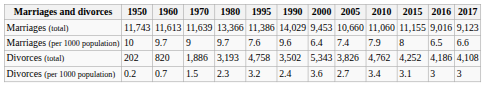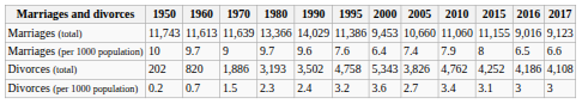 <table class="wikitable">
 <tr>
 <th>Marriages and divorces</th>
 <th>1950</th>
 <th>1960</th>
 <th>1970</th>
 <th>1980</th>
+<th>1990</th>
 <th>1995</th>
-<th>1990</th>
 <th>2000</th>
 <th>2005</th>
 <th>2010</th>
 <th>2015</th>
 <th>2016</th>
 <th>2017</th>
 </tr>
 <tr>
 <td>Marriages <small>(total)</small></td>
 <td>11,743</td>
 <td>11,613</td>
 <td>11,639</td>
 <td>13,366</td>
+<td>14,029</td>
 <td>11,386</td>
-<td>14,029</td>
 <td>9,453</td>
 <td>10,660</td>
 <td>11,060</td>
 <td>11,155</td>
 <td>9,016</td>
 <td>9,123</td>
 </tr>
 <tr>
 <td>Marriages <small>(per 1000 population)</small></td>
 <td>10</td>
 <td>9.7</td>
 <td>9</td>
 <td>9.7</td>
+<td>9.6</td>
 <td>7.6</td>
-<td>9.6</td>
 <td>6.4</td>
 <td>7.4</td>
 <td>7.9</td>
 <td>8</td>
 <td>6.5</td>
 <td>6.6</td>
 </tr>
 <tr>
 <td>Divorces <small>(total)</small></td>
 <td>202</td>
 <td>820</td>
 <td>1,886</td>
 <td>3,193</td>
+<td>3,502</td>
 <td>4,758</td>
-<td>3,502</td>
 <td>5,343</td>
 <td>3,826</td>
 <td>4,762</td>
 <td>4,252</td>
 <td>4,186</td>
 <td>4,108</td>
 </tr>
 <tr>
 <td>Divorces <small>(per 1000 population)</small></td>
 <td>0.2</td>
 <td>0.7</td>
 <td>1.5</td>
 <td>2.3</td>
+<td>2.4</td>
 <td>3.2</td>
-<td>2.4</td>
 <td>3.6</td>
 <td>2.7</td>
 <td>3.4</td>
 <td>3.1</td>
 <td>3</td>
 <td>3</td>
 </tr>
 </table>
